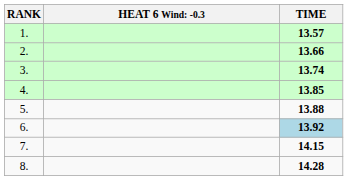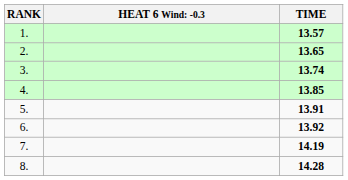 <table class="wikitable" style="border-collapse: collapse; font-size: 90%;">
 <tr>
 <th>RANK</th>
 <th style="width: 20em">HEAT 6 <small>Wind: -0.3</small></th>
 <th style="width: 5em">TIME</th>
 </tr>
 <tr style="background:#ccffcc;">
 <td align="center">1.</td>
 <td></td>
 <td align="center"><strong>13.57</strong></td>
 </tr>
 <tr style="background:#ccffcc;">
 <td align="center">2.</td>
 <td></td>
-<td align="center"><strong>13.66</strong></td>
+<td align="center"><strong>13.65</strong></td>
 </tr>
 <tr style="background:#ccffcc;">
 <td align="center">3.</td>
 <td></td>
 <td align="center"><strong>13.74</strong></td>
 </tr>
 <tr style="background:#ccffcc;">
 <td align="center">4.</td>
 <td></td>
 <td align="center"><strong>13.85</strong></td>
 </tr>
 <tr>
 <td align="center">5.</td>
 <td></td>
-<td align="center"><strong>13.88</strong></td>
+<td align="center"><strong>13.91</strong></td>
 </tr>
 <tr>
 <td align="center">6.</td>
 <td></td>
-<td align="center" style="background: lightblue;"><strong>13.92</strong></td>
+<td align="center"><strong>13.92</strong></td>
 </tr>
 <tr>
 <td align="center">7.</td>
 <td></td>
-<td align="center"><strong>14.15</strong></td>
+<td align="center"><strong>14.19</strong></td>
 </tr>
 <tr>
 <td align="center">8.</td>
 <td></td>
 <td align="center"><strong>14.28</strong></td>
 </tr>
 </table>
